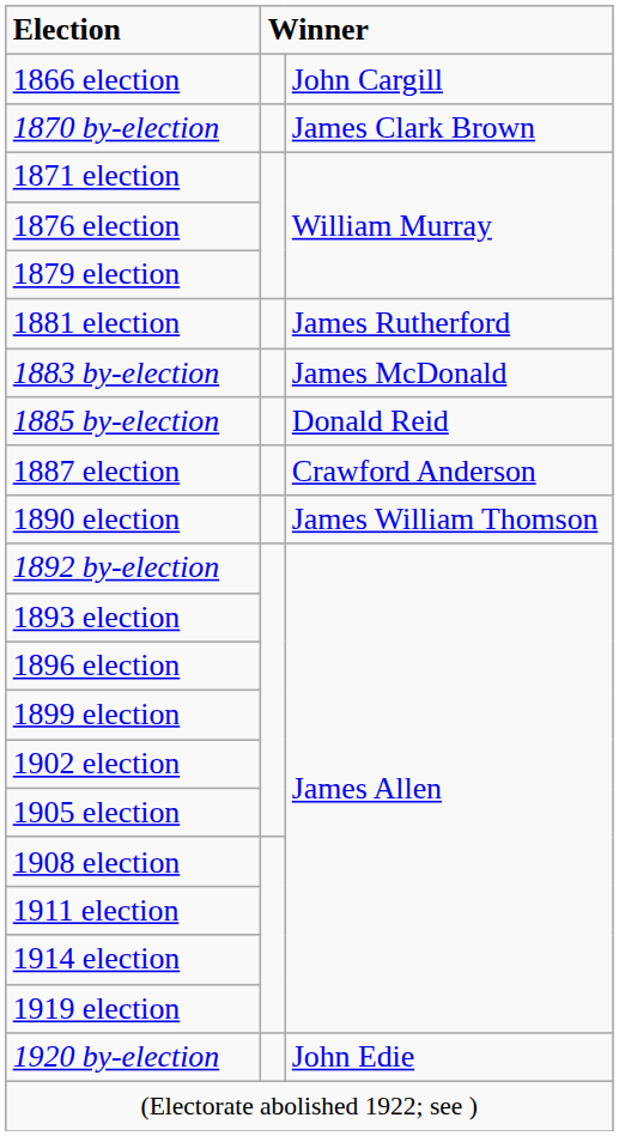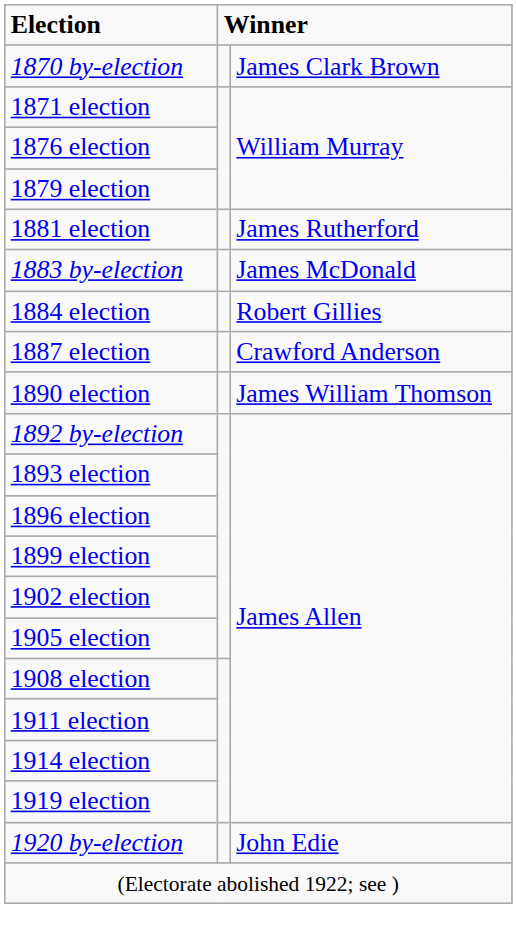 <table class="wikitable">
 <tr>
 <td width=125><strong>Election</strong></td>
 <td width=175 colspan=2><strong>Winner</strong></td>
-</tr>
-<tr>
-<td><a href='#'>1866 election</a></td>
-<td width=5 rowspan=1 bgcolor=></td>
-<td><a href='#'>John Cargill</a></td>
 </tr>
 <tr>
 <td><span><em><a href='#'>1870 by-election</a></em></span></td>
 <td rowspan=1 bgcolor=></td>
 <td rowspan=1><a href='#'>James Clark Brown</a></td>
 </tr>
 <tr>
 <td><a href='#'>1871 election</a></td>
 <td rowspan=3 bgcolor=></td>
 <td rowspan=3><a href='#'>William Murray</a></td>
 </tr>
 <tr>
 <td><a href='#'>1876 election</a></td>
 </tr>
 <tr>
 <td><a href='#'>1879 election</a></td>
 </tr>
 <tr>
 <td><a href='#'>1881 election</a></td>
 <td rowspan=1 bgcolor=></td>
 <td rowspan=1><a href='#'>James Rutherford</a></td>
 </tr>
 <tr>
 <td><span><em><a href='#'>1883 by-election</a></em></span></td>
 <td rowspan=1 bgcolor=></td>
 <td rowspan=1><a href='#'>James McDonald</a></td>
 </tr>
 <tr>
-<td><span><em><a href='#'>1885 by-election</a></em></span></td>
+<td><a href='#'>1884 election</a></td>
 <td rowspan=1 bgcolor=></td>
-<td rowspan=1><a href='#'>Donald Reid</a></td>
+<td rowspan=1><a href='#'>Robert Gillies</a></td>
 </tr>
 <tr>
 <td><a href='#'>1887 election</a></td>
 <td rowspan=1 bgcolor=></td>
 <td rowspan=1><a href='#'>Crawford Anderson</a></td>
 </tr>
 <tr>
 <td><a href='#'>1890 election</a></td>
 <td rowspan=1 bgcolor=></td>
 <td rowspan=1><a href='#'>James William Thomson</a></td>
 </tr>
 <tr>
 <td><span><em><a href='#'>1892 by-election</a></em></span></td>
 <td rowspan=7 bgcolor=></td>
 <td rowspan=11><a href='#'>James Allen</a></td>
 </tr>
 <tr>
 <td><a href='#'>1893 election</a></td>
 </tr>
 <tr>
 <td><a href='#'>1896 election</a></td>
 </tr>
 <tr>
 <td><a href='#'>1899 election</a></td>
 </tr>
 <tr>
 <td><a href='#'>1902 election</a></td>
 </tr>
 <tr>
 <td><a href='#'>1905 election</a></td>
 </tr>
 <tr>
 <td rowspan=2><a href='#'>1908 election</a></td>
 </tr>
 <tr>
 <td rowspan=4 bgcolor=></td>
 </tr>
 <tr>
 <td><a href='#'>1911 election</a></td>
 </tr>
 <tr>
 <td><a href='#'>1914 election</a></td>
 </tr>
 <tr>
 <td><a href='#'>1919 election</a></td>
 </tr>
 <tr>
 <td><span><em><a href='#'>1920 by-election</a></em></span></td>
 <td rowspan=1 bgcolor=></td>
 <td rowspan=1><a href='#'>John Edie</a></td>
 </tr>
 <tr>
 <td colspan=3 align=center><small>(Electorate abolished 1922; see )</small></td>
 </tr>
 </table>
